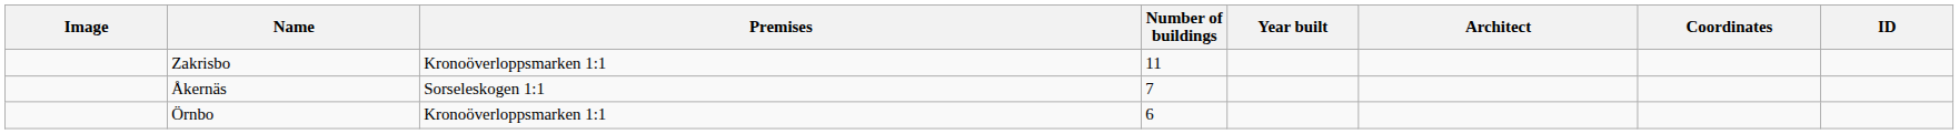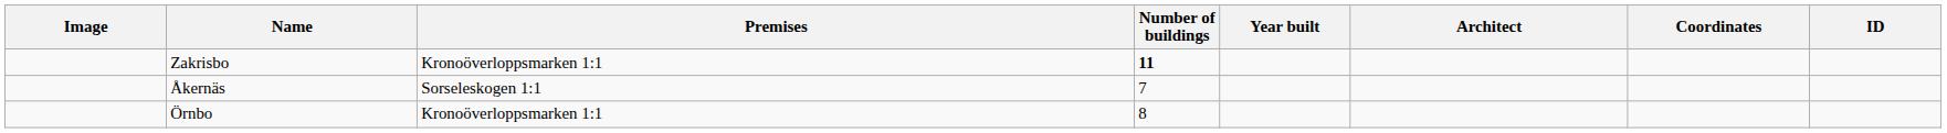 <table class="wikitable" width="95%">
 <tr>
 <th width="150">Image</th>
 <th>Name</th>
 <th>Premises</th>
 <th width="75">Number of<br>buildings</th>
 <th width="120">Year built</th>
 <th>Architect</th>
 <th width="170">Coordinates</th>
 <th width="120">ID</th>
 </tr>
 <tr>
 <td></td>
 <td>Zakrisbo</td>
 <td>Kronoöverloppsmarken 1:1</td>
-<td>11</td>
+<td><strong>11</strong></td>
 <td></td>
 <td></td>
 <td></td>
 <td></td>
 </tr>
 <tr>
 <td></td>
 <td>Åkernäs</td>
 <td>Sorseleskogen 1:1</td>
 <td>7</td>
 <td></td>
 <td></td>
 <td></td>
 <td></td>
 </tr>
 <tr>
 <td></td>
 <td>Örnbo</td>
 <td>Kronoöverloppsmarken 1:1</td>
-<td>6</td>
+<td>8</td>
 <td></td>
 <td></td>
 <td></td>
 <td></td>
 </tr>
 </table>
